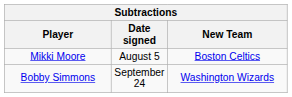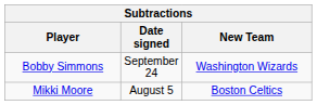 <table class="wikitable" style="text-align:center">
 <tr>
 <th colspan=3>Subtractions</th>
 </tr>
 <tr>
 <th style="width:160px">Player</th>
 <th style="width:80px">Date signed</th>
 <th style="width:180px">New Team</th>
 </tr>
 <tr>
+<td><a href='#'>Bobby Simmons</a></td>
+<td>September 24</td>
+<td><a href='#'>Washington Wizards</a></td>
+</tr>
+<tr>
 <td><a href='#'>Mikki Moore</a></td>
 <td>August 5</td>
 <td><a href='#'>Boston Celtics</a></td>
 </tr>
-<tr>
-<td><a href='#'>Bobby Simmons</a></td>
-<td>September 24</td>
-<td><a href='#'>Washington Wizards</a></td>
-</tr>
 </table>
